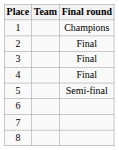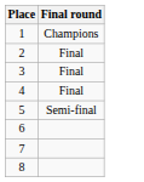 <table class="wikitable" style="text-align:center;">
 <tr>
 <th>Place</th>
-<th>Team</th>
 <th>Final round</th>
 </tr>
 <tr>
 <td>1</td>
-<td style="text-align:left;"></td>
 <td>Champions</td>
 </tr>
 <tr>
 <td>2</td>
-<td style="text-align:left;"></td>
 <td>Final</td>
 </tr>
 <tr>
 <td>3</td>
-<td style="text-align:left;"></td>
 <td>Final</td>
 </tr>
 <tr>
 <td>4</td>
-<td style="text-align:left;"></td>
 <td>Final</td>
 </tr>
 <tr>
 <td>5</td>
-<td style="text-align:left;"></td>
 <td>Semi-final</td>
 </tr>
 <tr>
 <td>6</td>
-<td style="text-align:left;"></td>
 <td></td>
 </tr>
 <tr>
 <td>7</td>
-<td style="text-align:left;"></td>
 <td></td>
 </tr>
 <tr>
 <td>8</td>
-<td style="text-align:left;"></td>
 <td></td>
 </tr>
 </table>
